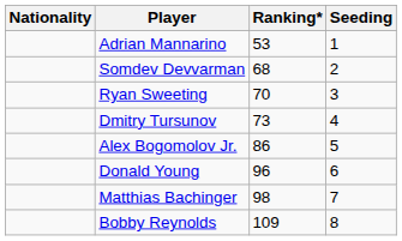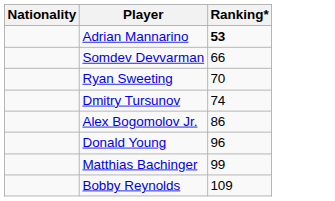 <table class="wikitable" border="1">
 <tr>
 <th>Nationality</th>
 <th>Player</th>
 <th>Ranking*</th>
-<th>Seeding</th>
 </tr>
 <tr>
 <td></td>
 <td><a href='#'>Adrian Mannarino</a></td>
-<td>53</td>
-<td>1</td>
+<td><strong>53</strong></td>
 </tr>
 <tr>
 <td></td>
 <td><a href='#'>Somdev Devvarman</a></td>
-<td>68</td>
-<td>2</td>
+<td>66</td>
 </tr>
 <tr>
 <td></td>
 <td><a href='#'>Ryan Sweeting</a></td>
 <td>70</td>
-<td>3</td>
 </tr>
 <tr>
 <td></td>
 <td><a href='#'>Dmitry Tursunov</a></td>
-<td>73</td>
-<td>4</td>
+<td>74</td>
 </tr>
 <tr>
 <td></td>
 <td><a href='#'>Alex Bogomolov Jr.</a></td>
 <td>86</td>
-<td>5</td>
 </tr>
 <tr>
 <td></td>
 <td><a href='#'>Donald Young</a></td>
 <td>96</td>
-<td>6</td>
 </tr>
 <tr>
 <td></td>
 <td><a href='#'>Matthias Bachinger</a></td>
-<td>98</td>
-<td>7</td>
+<td>99</td>
 </tr>
 <tr>
 <td></td>
 <td><a href='#'>Bobby Reynolds</a></td>
 <td>109</td>
-<td>8</td>
 </tr>
 </table>
